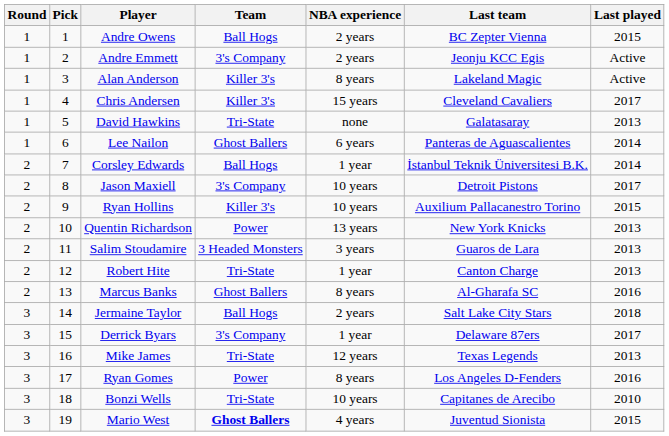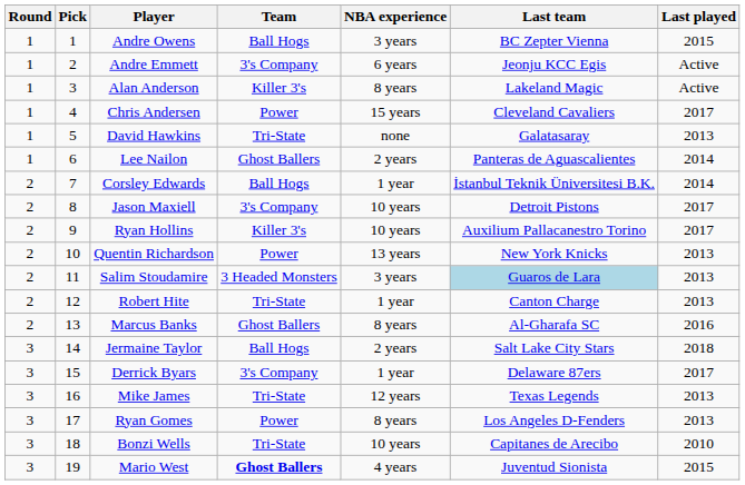 <table class="wikitable" style="text-align: center;">
 <tr>
 <th>Round</th>
 <th>Pick</th>
 <th>Player</th>
 <th>Team</th>
 <th>NBA experience</th>
 <th>Last team</th>
 <th>Last played</th>
 </tr>
 <tr>
 <td>1</td>
 <td>1</td>
 <td><a href='#'>Andre Owens</a></td>
 <td><a href='#'>Ball Hogs</a></td>
-<td>2 years</td>
+<td>3 years</td>
 <td> <a href='#'>BC Zepter Vienna</a></td>
 <td>2015</td>
 </tr>
 <tr>
 <td>1</td>
 <td>2</td>
 <td><a href='#'>Andre Emmett</a></td>
 <td><a href='#'>3's Company</a></td>
-<td>2 years</td>
+<td>6 years</td>
 <td> <a href='#'>Jeonju KCC Egis</a></td>
 <td>Active</td>
 </tr>
 <tr>
 <td>1</td>
 <td>3</td>
 <td><a href='#'>Alan Anderson</a></td>
 <td><a href='#'>Killer 3's</a></td>
 <td>8 years</td>
 <td> <a href='#'>Lakeland Magic</a></td>
 <td>Active</td>
 </tr>
 <tr>
 <td>1</td>
 <td>4</td>
 <td><a href='#'>Chris Andersen</a></td>
-<td><a href='#'>Killer 3's</a></td>
+<td><a href='#'>Power</a></td>
 <td>15 years</td>
 <td> <a href='#'>Cleveland Cavaliers</a></td>
 <td>2017</td>
 </tr>
 <tr>
 <td>1</td>
 <td>5</td>
 <td><a href='#'>David Hawkins</a></td>
 <td><a href='#'>Tri-State</a></td>
 <td>none</td>
 <td> <a href='#'>Galatasaray</a></td>
 <td>2013</td>
 </tr>
 <tr>
 <td>1</td>
 <td>6</td>
 <td><a href='#'>Lee Nailon</a></td>
 <td><a href='#'>Ghost Ballers</a></td>
-<td>6 years</td>
+<td>2 years</td>
 <td> <a href='#'>Panteras de Aguascalientes</a></td>
 <td>2014</td>
 </tr>
 <tr>
 <td>2</td>
 <td>7</td>
 <td><a href='#'>Corsley Edwards</a></td>
 <td><a href='#'>Ball Hogs</a></td>
 <td>1 year</td>
 <td> <a href='#'>İstanbul Teknik Üniversitesi B.K.</a></td>
 <td>2014</td>
 </tr>
 <tr>
 <td>2</td>
 <td>8</td>
 <td><a href='#'>Jason Maxiell</a></td>
 <td><a href='#'>3's Company</a></td>
 <td>10 years</td>
 <td> <a href='#'>Detroit Pistons</a></td>
 <td>2017</td>
 </tr>
 <tr>
 <td>2</td>
 <td>9</td>
 <td><a href='#'>Ryan Hollins</a></td>
 <td><a href='#'>Killer 3's</a></td>
 <td>10 years</td>
 <td> <a href='#'>Auxilium Pallacanestro Torino</a></td>
-<td>2015</td>
+<td>2017</td>
 </tr>
 <tr>
 <td>2</td>
 <td>10</td>
 <td><a href='#'>Quentin Richardson</a></td>
 <td><a href='#'>Power</a></td>
 <td>13 years</td>
 <td> <a href='#'>New York Knicks</a></td>
 <td>2013</td>
 </tr>
 <tr>
 <td>2</td>
 <td>11</td>
 <td><a href='#'>Salim Stoudamire</a></td>
 <td><a href='#'>3 Headed Monsters</a></td>
 <td>3 years</td>
-<td> <a href='#'>Guaros de Lara</a></td>
+<td style="background: lightblue;"> <a href='#'>Guaros de Lara</a></td>
 <td>2013</td>
 </tr>
 <tr>
 <td>2</td>
 <td>12</td>
 <td><a href='#'>Robert Hite</a></td>
 <td><a href='#'>Tri-State</a></td>
 <td>1 year</td>
 <td> <a href='#'>Canton Charge</a></td>
 <td>2013</td>
 </tr>
 <tr>
 <td>2</td>
 <td>13</td>
 <td><a href='#'>Marcus Banks</a></td>
 <td><a href='#'>Ghost Ballers</a></td>
 <td>8 years</td>
 <td> <a href='#'>Al-Gharafa SC</a></td>
 <td>2016</td>
 </tr>
 <tr>
 <td>3</td>
 <td>14</td>
 <td><a href='#'>Jermaine Taylor</a></td>
 <td><a href='#'>Ball Hogs</a></td>
 <td>2 years</td>
 <td> <a href='#'>Salt Lake City Stars</a></td>
 <td>2018</td>
 </tr>
 <tr>
 <td>3</td>
 <td>15</td>
 <td><a href='#'>Derrick Byars</a></td>
 <td><a href='#'>3's Company</a></td>
 <td>1 year</td>
 <td> <a href='#'>Delaware 87ers</a></td>
 <td>2017</td>
 </tr>
 <tr>
 <td>3</td>
 <td>16</td>
 <td><a href='#'>Mike James</a></td>
 <td><a href='#'>Tri-State</a></td>
 <td>12 years</td>
 <td> <a href='#'>Texas Legends</a></td>
 <td>2013</td>
 </tr>
 <tr>
 <td>3</td>
 <td>17</td>
 <td><a href='#'>Ryan Gomes</a></td>
 <td><a href='#'>Power</a></td>
 <td>8 years</td>
 <td> <a href='#'>Los Angeles D-Fenders</a></td>
-<td>2016</td>
+<td>2013</td>
 </tr>
 <tr>
 <td>3</td>
 <td>18</td>
 <td><a href='#'>Bonzi Wells</a></td>
 <td><a href='#'>Tri-State</a></td>
 <td>10 years</td>
 <td> <a href='#'>Capitanes de Arecibo</a></td>
 <td>2010</td>
 </tr>
 <tr>
 <td>3</td>
 <td>19</td>
 <td><a href='#'>Mario West</a></td>
 <td><strong><a href='#'>Ghost Ballers</a></strong></td>
 <td>4 years</td>
 <td> <a href='#'>Juventud Sionista</a></td>
 <td>2015</td>
 </tr>
 </table>
